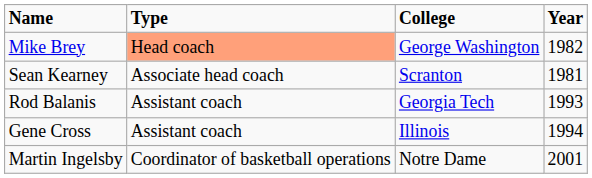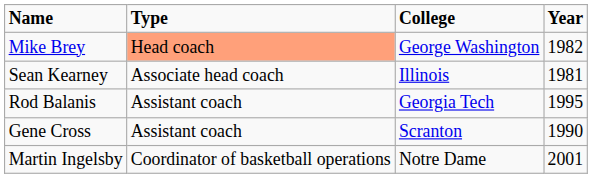 <table class="wikitable">
 <tr>
 <td><strong>Name</strong></td>
 <td><strong>Type</strong></td>
 <td><strong>College</strong></td>
 <td><strong>Year</strong></td>
 </tr>
 <tr>
 <td><a href='#'>Mike Brey</a></td>
 <td style="background: lightsalmon;">Head coach</td>
 <td><a href='#'>George Washington</a></td>
 <td>1982</td>
 </tr>
 <tr>
 <td>Sean Kearney</td>
 <td>Associate head coach</td>
-<td><a href='#'>Scranton</a></td>
+<td><a href='#'>Illinois</a></td>
 <td>1981</td>
 </tr>
 <tr>
 <td>Rod Balanis</td>
 <td>Assistant coach</td>
 <td><a href='#'>Georgia Tech</a></td>
-<td>1993</td>
+<td>1995</td>
 </tr>
 <tr>
 <td>Gene Cross</td>
 <td>Assistant coach</td>
-<td><a href='#'>Illinois</a></td>
-<td>1994</td>
+<td><a href='#'>Scranton</a></td>
+<td>1990</td>
 </tr>
 <tr>
 <td>Martin Ingelsby</td>
 <td>Coordinator of basketball operations</td>
 <td>Notre Dame</td>
 <td>2001</td>
 </tr>
 </table>
